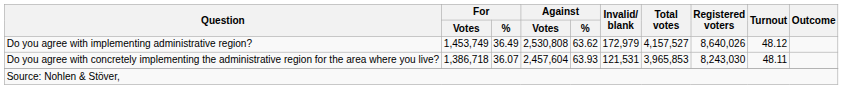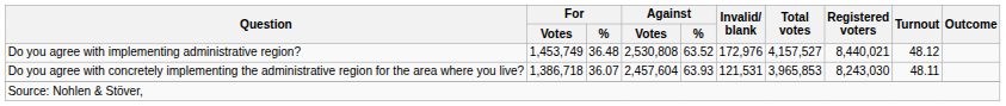 <table class=wikitable style=text-align:right>
 <tr>
 <th rowspan=2>Question</th>
 <th colspan=2>For</th>
 <th colspan=2>Against</th>
 <th rowspan=2>Invalid/<br>blank</th>
 <th rowspan=2>Total<br>votes</th>
 <th rowspan=2>Registered<br>voters</th>
 <th rowspan=2>Turnout</th>
 <th rowspan=2>Outcome</th>
 </tr>
 <tr>
 <th>Votes</th>
 <th>%</th>
 <th>Votes</th>
 <th>%</th>
 </tr>
 <tr>
 <td align=left>Do you agree with implementing administrative region?</td>
 <td>1,453,749</td>
-<td>36.49</td>
+<td>36.48</td>
 <td>2,530,808</td>
-<td>63.62</td>
-<td>172,979</td>
+<td>63.52</td>
+<td>172,976</td>
 <td>4,157,527</td>
-<td>8,640,026</td>
+<td>8,440,021</td>
 <td>48.12</td>
 <td></td>
 </tr>
 <tr>
 <td align=left>Do you agree with concretely implementing the administrative region for the area where you live?</td>
 <td>1,386,718</td>
 <td>36.07</td>
 <td>2,457,604</td>
 <td>63.93</td>
 <td>121,531</td>
 <td>3,965,853</td>
 <td>8,243,030</td>
 <td>48.11</td>
 <td></td>
 </tr>
 <tr>
 </tr>
 <tr>
 <td colspan=12 align=left>Source: Nohlen & Stöver, </td>
 </tr>
 </table>
